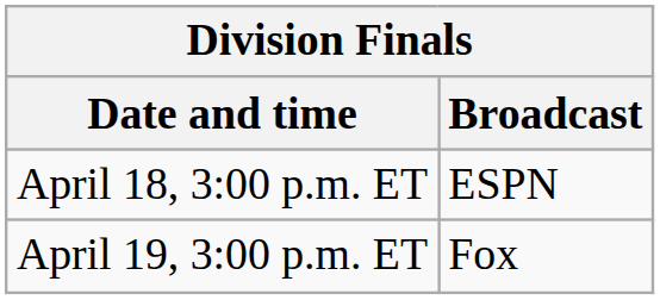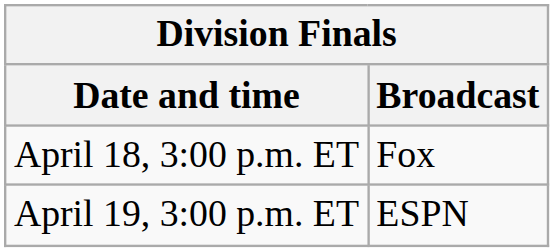 <table class="wikitable">
 <tr>
 <th colspan="10">Division Finals</th>
 </tr>
 <tr>
 <th>Date and time</th>
 <th>Broadcast</th>
 </tr>
 <tr>
 <td>April 18, 3:00 p.m. ET</td>
-<td>ESPN</td>
+<td>Fox</td>
 </tr>
 <tr>
 <td>April 19, 3:00 p.m. ET</td>
-<td>Fox</td>
+<td>ESPN</td>
 </tr>
 </table>
